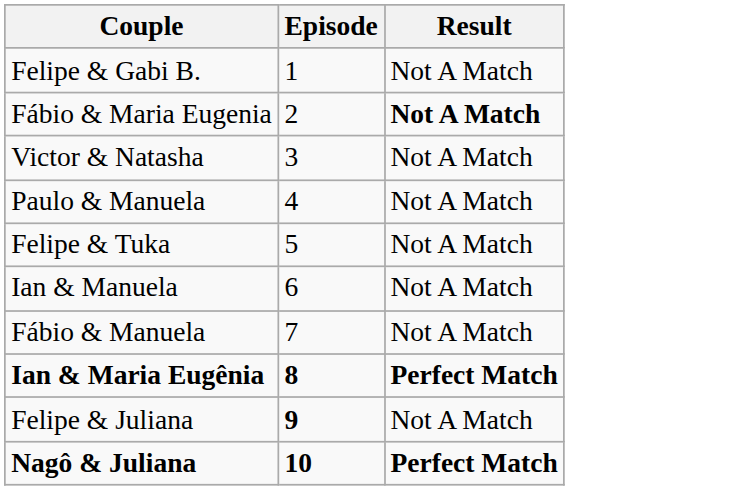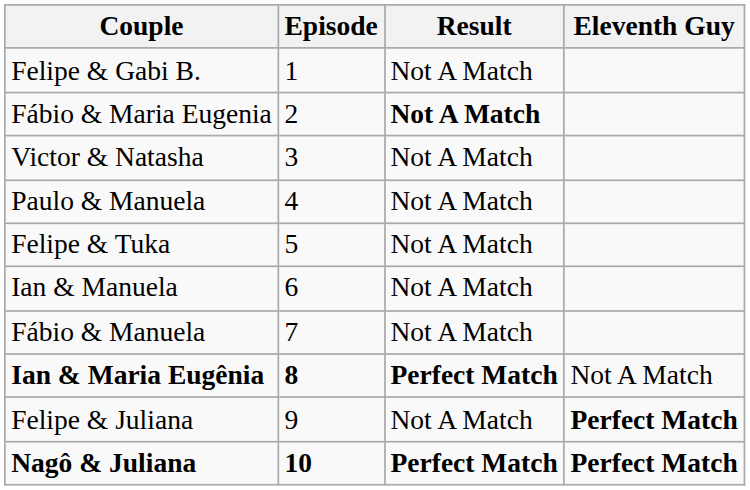 <table class="wikitable">
 <tr valign="bottom">
 <th>Couple</th>
 <th>Episode</th>
 <th>Result</th>
+<th>Eleventh Guy</th>
 </tr>
 <tr>
 <td nowrap>Felipe & Gabi B.</td>
 <td>1</td>
 <td nowrap>Not A Match</td>
+<td></td>
 </tr>
 <tr>
 <td>Fábio & Maria Eugenia</td>
 <td>2</td>
 <td><strong>Not A Match</strong></td>
+<td></td>
 </tr>
 <tr>
 <td>Victor & Natasha</td>
 <td>3</td>
 <td>Not A Match</td>
+<td></td>
 </tr>
 <tr>
 <td>Paulo & Manuela</td>
 <td>4</td>
 <td>Not A Match</td>
+<td></td>
 </tr>
 <tr>
 <td>Felipe & Tuka</td>
 <td>5</td>
 <td>Not A Match</td>
+<td></td>
 </tr>
 <tr>
 <td>Ian & Manuela</td>
 <td>6</td>
 <td>Not A Match</td>
+<td></td>
 </tr>
 <tr>
 <td>Fábio & Manuela</td>
 <td>7</td>
 <td>Not A Match</td>
+<td></td>
 </tr>
 <tr>
 <td><strong>Ian & Maria Eugênia</strong></td>
 <td><strong>8</strong></td>
 <td><strong>Perfect Match</strong></td>
+<td>Not A Match</td>
 </tr>
 <tr>
 <td>Felipe & Juliana</td>
-<td><strong>9</strong></td>
+<td>9</td>
 <td>Not A Match</td>
+<td><strong>Perfect Match</strong></td>
 </tr>
 <tr>
 <td><strong>Nagô & Juliana</strong></td>
 <td><strong>10</strong></td>
 <td><strong>Perfect Match</strong></td>
+<td><strong>Perfect Match</strong></td>
 </tr>
 </table>
